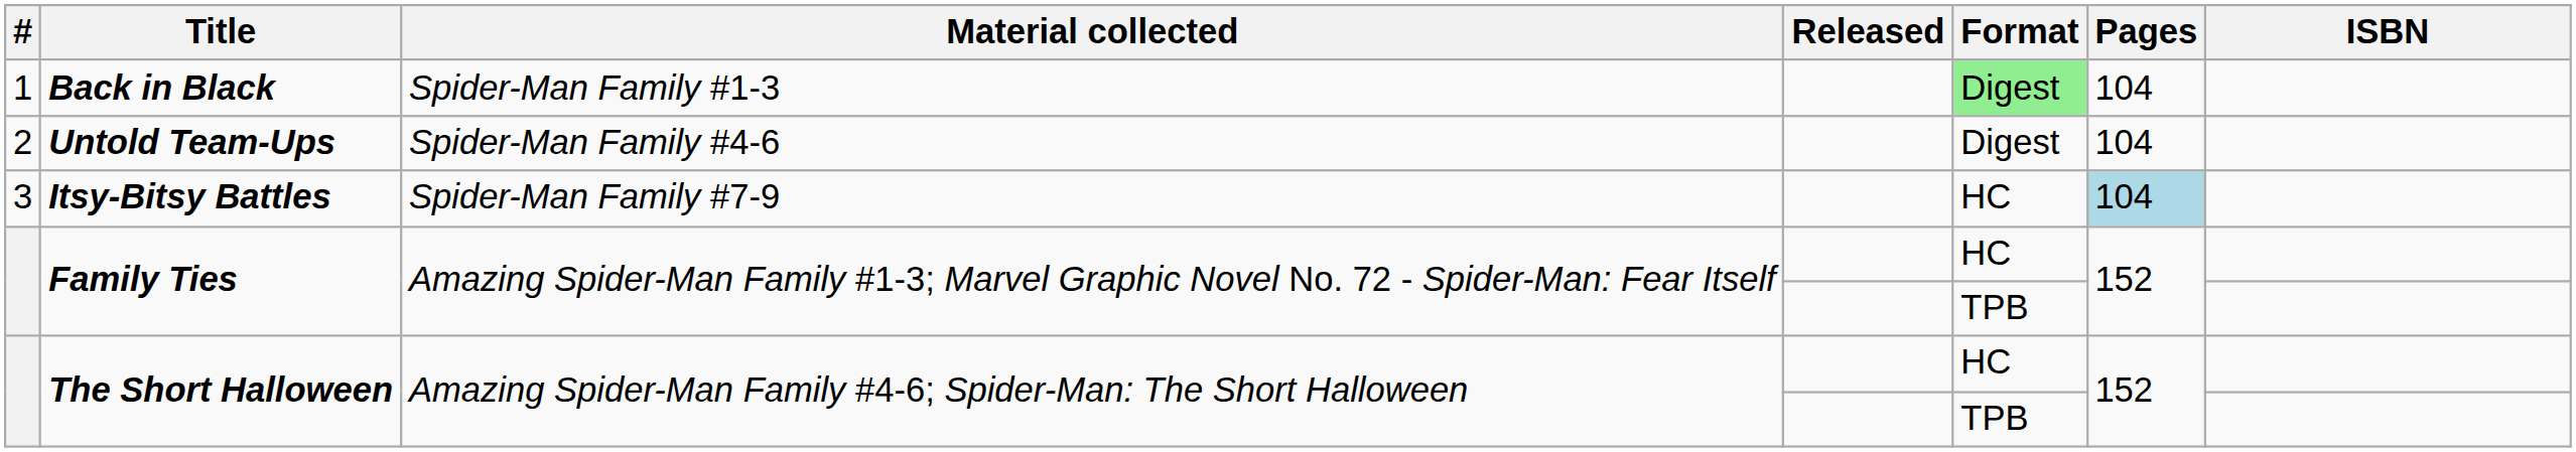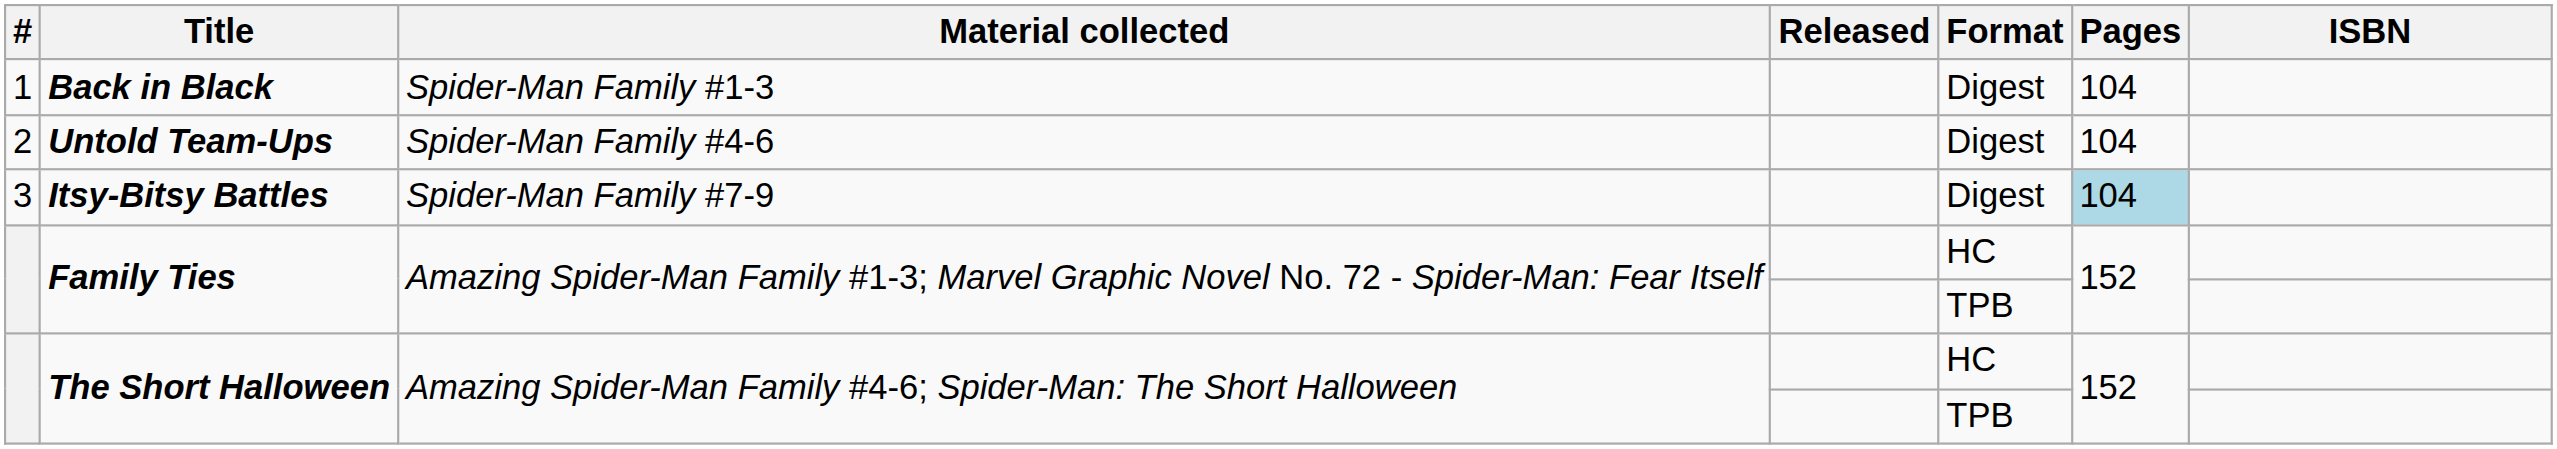 <table class="wikitable sortable">
 <tr>
 <th>#</th>
 <th>Title</th>
 <th>Material collected</th>
 <th>Released</th>
 <th class="unsortable">Format</th>
 <th>Pages</th>
 <th class="unsortable" style="width: 10em;">ISBN</th>
 </tr>
 <tr>
 <td>1</td>
 <td><strong><em>Back in Black</em></strong></td>
 <td><em>Spider-Man Family</em> #1-3</td>
 <td></td>
-<td style="background: lightgreen;">Digest</td>
+<td>Digest</td>
 <td>104</td>
 <td></td>
 </tr>
 <tr>
 <td>2</td>
 <td><strong><em>Untold Team-Ups</em></strong></td>
 <td><em>Spider-Man Family</em> #4-6</td>
 <td></td>
 <td>Digest</td>
 <td>104</td>
 <td></td>
 </tr>
 <tr>
 <td>3</td>
 <td><strong><em>Itsy-Bitsy Battles</em></strong></td>
 <td><em>Spider-Man Family</em> #7-9</td>
 <td></td>
-<td>HC</td>
+<td>Digest</td>
 <td style="background: lightblue;">104</td>
 <td></td>
 </tr>
 <tr>
 <th style="background-color: light grey;" rowspan=2></th>
 <td rowspan="2"><strong><em>Family Ties</em></strong></td>
 <td rowspan="2"><em>Amazing Spider-Man Family</em> #1-3; <em>Marvel Graphic Novel</em> No. 72 - <em>Spider-Man: Fear Itself</em></td>
 <td></td>
 <td>HC</td>
 <td rowspan="2">152</td>
 <td></td>
 </tr>
 <tr>
 <td></td>
 <td>TPB</td>
 <td></td>
 </tr>
 <tr>
 <th style="background-color: light grey;" rowspan=2></th>
 <td rowspan="2"><strong><em>The Short Halloween</em></strong></td>
 <td rowspan="2"><em>Amazing Spider-Man Family</em> #4-6; <em>Spider-Man: The Short Halloween</em></td>
 <td></td>
 <td>HC</td>
 <td rowspan="2">152</td>
 <td></td>
 </tr>
 <tr>
 <td></td>
 <td>TPB</td>
 <td></td>
 </tr>
 </table>
